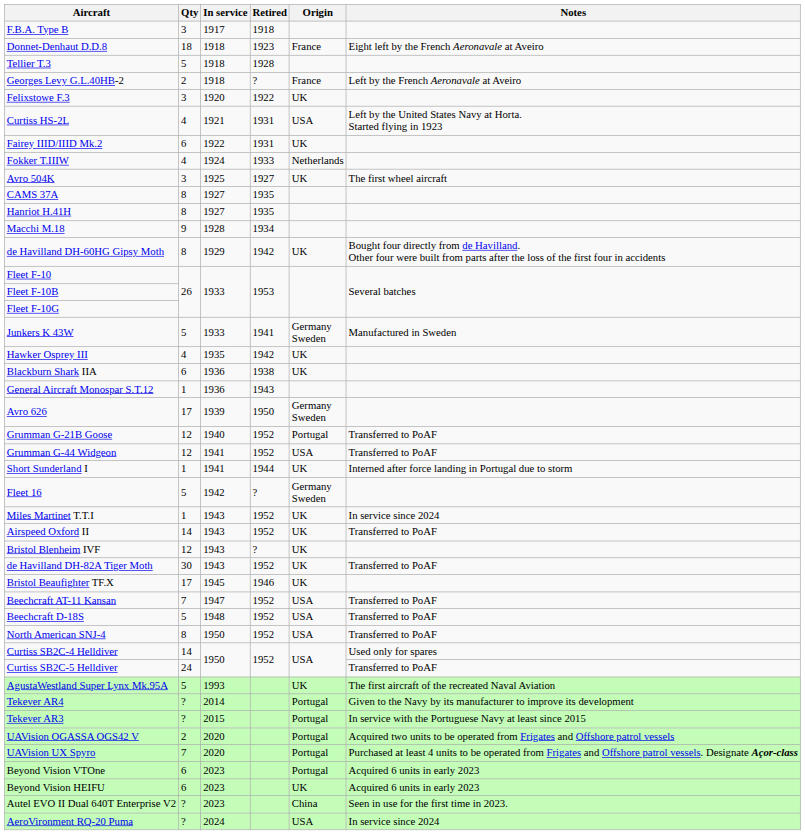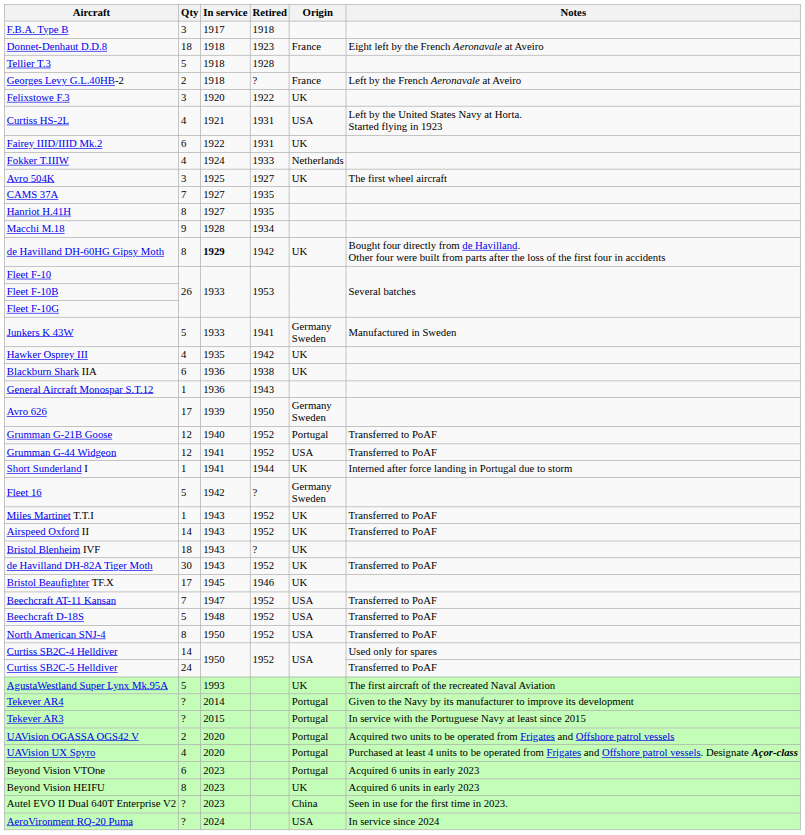 <table class="wikitable">
 <tr>
 <th>Aircraft</th>
 <th style="text-align: center;" title="Quantity">Qty</th>
 <th>In service</th>
 <th>Retired</th>
 <th>Origin</th>
 <th>Notes</th>
 </tr>
 <tr>
 <td><a href='#'>F.B.A. Type B</a></td>
 <td>3</td>
 <td>1917</td>
 <td>1918</td>
 <td></td>
 <td></td>
 </tr>
 <tr>
 <td><a href='#'>Donnet-Denhaut D.D.8</a></td>
 <td>18</td>
 <td>1918</td>
 <td>1923</td>
 <td>France</td>
 <td>Eight left by the French <em>Aeronavale</em> at Aveiro</td>
 </tr>
 <tr>
 <td><a href='#'>Tellier T.3</a></td>
 <td>5</td>
 <td>1918</td>
 <td>1928</td>
 <td></td>
 <td></td>
 </tr>
 <tr>
 <td><a href='#'>Georges Levy G.L.40HB</a>-2</td>
 <td>2</td>
 <td>1918</td>
 <td>?</td>
 <td>France</td>
 <td>Left by the French <em>Aeronavale</em> at Aveiro</td>
 </tr>
 <tr>
 <td><a href='#'>Felixstowe F.3</a></td>
 <td>3</td>
 <td>1920</td>
 <td>1922</td>
 <td>UK</td>
 <td></td>
 </tr>
 <tr>
 <td><a href='#'>Curtiss HS-2L</a></td>
 <td>4</td>
 <td>1921</td>
 <td>1931</td>
 <td>USA</td>
 <td>Left by the United States Navy at Horta.<br> Started flying in 1923</td>
 </tr>
 <tr>
 <td><a href='#'>Fairey IIID/IIID Mk.2</a></td>
 <td>6</td>
 <td>1922</td>
 <td>1931</td>
 <td>UK</td>
 <td></td>
 </tr>
 <tr>
 <td><a href='#'>Fokker T.IIIW</a></td>
 <td>4</td>
 <td>1924</td>
 <td>1933</td>
 <td>Netherlands</td>
 <td></td>
 </tr>
 <tr>
 <td><a href='#'>Avro 504K</a></td>
 <td>3</td>
 <td>1925</td>
 <td>1927</td>
 <td>UK</td>
 <td>The first wheel aircraft</td>
 </tr>
 <tr>
 <td><a href='#'>CAMS 37A</a></td>
-<td>8</td>
+<td>7</td>
 <td>1927</td>
 <td>1935</td>
 <td></td>
 <td></td>
 </tr>
 <tr>
 <td><a href='#'>Hanriot H.41H</a></td>
 <td>8</td>
 <td>1927</td>
 <td>1935</td>
 <td></td>
 <td></td>
 </tr>
 <tr>
 <td><a href='#'>Macchi M.18</a></td>
 <td>9</td>
 <td>1928</td>
 <td>1934</td>
 <td></td>
 <td></td>
 </tr>
 <tr>
 <td><a href='#'>de Havilland DH-60HG Gipsy Moth</a></td>
 <td>8</td>
-<td>1929</td>
+<td><strong>1929</strong></td>
 <td>1942</td>
 <td>UK</td>
 <td>Bought four directly from <a href='#'>de Havilland</a>.<br>Other four were built from parts after the loss of the first four in accidents</td>
 </tr>
 <tr>
 <td><a href='#'>Fleet F-10</a></td>
 <td rowspan="3">26</td>
 <td rowspan="3">1933</td>
 <td rowspan="3">1953</td>
 <td rowspan="3"></td>
 <td rowspan="3">Several batches</td>
 </tr>
 <tr>
 <td><a href='#'>Fleet F-10B</a></td>
 </tr>
 <tr>
 <td><a href='#'>Fleet F-10G</a></td>
 </tr>
 <tr>
 <td><a href='#'>Junkers K 43W</a></td>
 <td>5</td>
 <td>1933</td>
 <td>1941</td>
 <td>Germany<br>Sweden</td>
 <td>Manufactured in Sweden</td>
 </tr>
 <tr>
 <td><a href='#'>Hawker Osprey III</a></td>
 <td>4</td>
 <td>1935</td>
 <td>1942</td>
 <td>UK</td>
 <td></td>
 </tr>
 <tr>
 <td><a href='#'>Blackburn Shark</a> IIA</td>
 <td>6</td>
 <td>1936</td>
 <td>1938</td>
 <td>UK</td>
 <td></td>
 </tr>
 <tr>
 <td><a href='#'>General Aircraft Monospar S.T.12</a></td>
 <td>1</td>
 <td>1936</td>
 <td>1943</td>
 <td></td>
 <td></td>
 </tr>
 <tr>
 <td><a href='#'>Avro 626</a></td>
 <td>17</td>
 <td>1939</td>
 <td>1950</td>
 <td>Germany<br>Sweden</td>
 <td></td>
 </tr>
 <tr>
 <td><a href='#'>Grumman G-21B Goose</a></td>
 <td>12</td>
 <td>1940</td>
 <td>1952</td>
 <td>Portugal</td>
 <td>Transferred to PoAF</td>
 </tr>
 <tr>
 <td><a href='#'>Grumman G-44 Widgeon</a></td>
 <td>12</td>
 <td>1941</td>
 <td>1952</td>
 <td>USA</td>
 <td>Transferred to PoAF</td>
 </tr>
 <tr>
 <td><a href='#'>Short Sunderland</a> I</td>
 <td>1</td>
 <td>1941</td>
 <td>1944</td>
 <td>UK</td>
 <td>Interned after force landing in Portugal due to storm</td>
 </tr>
 <tr>
 <td><a href='#'>Fleet 16</a></td>
 <td>5</td>
 <td>1942</td>
 <td>?</td>
 <td>Germany<br>Sweden</td>
 <td></td>
 </tr>
 <tr>
 <td><a href='#'>Miles Martinet</a> T.T.I</td>
 <td>1</td>
 <td>1943</td>
 <td>1952</td>
 <td>UK</td>
-<td>In service since 2024</td>
+<td>Transferred to PoAF</td>
 </tr>
 <tr>
 <td><a href='#'>Airspeed Oxford</a> II</td>
 <td>14</td>
 <td>1943</td>
 <td>1952</td>
 <td>UK</td>
 <td>Transferred to PoAF</td>
 </tr>
 <tr>
 <td><a href='#'>Bristol Blenheim</a> IVF</td>
-<td>12</td>
+<td>18</td>
 <td>1943</td>
 <td>?</td>
 <td>UK</td>
 <td></td>
 </tr>
 <tr>
 <td><a href='#'>de Havilland DH-82A Tiger Moth</a></td>
 <td>30</td>
 <td>1943</td>
 <td>1952</td>
 <td>UK</td>
 <td>Transferred to PoAF</td>
 </tr>
 <tr>
 <td><a href='#'>Bristol Beaufighter</a> TF.X</td>
 <td>17</td>
 <td>1945</td>
 <td>1946</td>
 <td>UK</td>
 <td></td>
 </tr>
 <tr>
 <td><a href='#'>Beechcraft AT-11 Kansan</a></td>
 <td>7</td>
 <td>1947</td>
 <td>1952</td>
 <td>USA</td>
 <td>Transferred to PoAF</td>
 </tr>
 <tr>
 <td><a href='#'>Beechcraft D-18S</a></td>
 <td>5</td>
 <td>1948</td>
 <td>1952</td>
 <td>USA</td>
 <td>Transferred to PoAF</td>
 </tr>
 <tr>
 <td><a href='#'>North American SNJ-4</a></td>
 <td>8</td>
 <td>1950</td>
 <td>1952</td>
 <td>USA</td>
 <td>Transferred to PoAF</td>
 </tr>
 <tr>
 <td><a href='#'>Curtiss SB2C-4 Helldiver</a></td>
 <td>14</td>
 <td rowspan="2">1950</td>
 <td rowspan="2">1952</td>
 <td rowspan="2">USA</td>
 <td>Used only for spares</td>
 </tr>
 <tr>
 <td><a href='#'>Curtiss SB2C-5 Helldiver</a></td>
 <td>24</td>
 <td>Transferred to PoAF</td>
 </tr>
 <tr style="background: #C3FDB8;">
 <td><a href='#'>AgustaWestland Super Lynx Mk.95A</a></td>
 <td>5</td>
 <td>1993</td>
 <td></td>
 <td>UK</td>
 <td>The first aircraft of the recreated Naval Aviation</td>
 </tr>
 <tr style="background: #C3FDB8;">
 <td><a href='#'>Tekever AR4</a></td>
 <td>?</td>
 <td>2014</td>
 <td></td>
 <td>Portugal</td>
 <td>Given to the Navy by its manufacturer to improve its development</td>
 </tr>
 <tr style="background: #C3FDB8;">
 <td><a href='#'>Tekever AR3</a></td>
 <td>?</td>
 <td>2015</td>
 <td></td>
 <td>Portugal</td>
 <td>In service with the Portuguese Navy at least since 2015</td>
 </tr>
 <tr style="background: #C3FDB8;">
 <td><a href='#'>UAVision OGASSA OGS42 V</a></td>
 <td>2</td>
 <td>2020</td>
 <td></td>
 <td>Portugal</td>
 <td>Acquired two units to be operated from <a href='#'>Frigates</a> and <a href='#'>Offshore patrol vessels</a></td>
 </tr>
 <tr style="background: #C3FDB8;">
 <td><a href='#'>UAVision UX Spyro</a></td>
-<td>7</td>
+<td>4</td>
 <td>2020</td>
 <td></td>
 <td>Portugal</td>
 <td>Purchased at least 4 units to be operated from <a href='#'>Frigates</a> and <a href='#'>Offshore patrol vessels</a>. Designate <strong><em>Açor-class</em></strong></td>
 </tr>
 <tr style="background: #C3FDB8;">
 <td>Beyond Vision VTOne</td>
 <td>6</td>
 <td>2023</td>
 <td></td>
 <td>Portugal</td>
 <td>Acquired 6 units in early 2023</td>
 </tr>
 <tr style="background: #C3FDB8;">
 <td>Beyond Vision HEIFU</td>
-<td>6</td>
+<td>8</td>
 <td>2023</td>
 <td></td>
 <td>UK</td>
 <td>Acquired 6 units in early 2023</td>
 </tr>
 <tr style="background: #C3FDB8;">
 <td>Autel EVO II Dual 640T Enterprise V2</td>
 <td>?</td>
 <td>2023</td>
 <td></td>
 <td>China</td>
 <td>Seen in use for the first time in 2023.</td>
 </tr>
 <tr style="background: #C3FDB8;">
 <td><a href='#'>AeroVironment RQ-20 Puma</a></td>
 <td>?</td>
 <td>2024</td>
 <td></td>
 <td>USA</td>
 <td>In service since 2024</td>
 </tr>
 </table>
